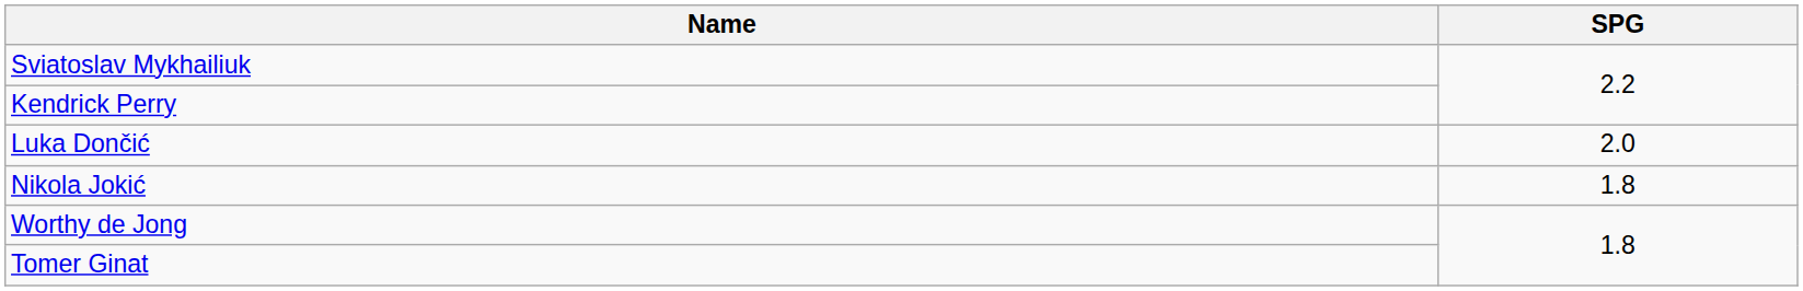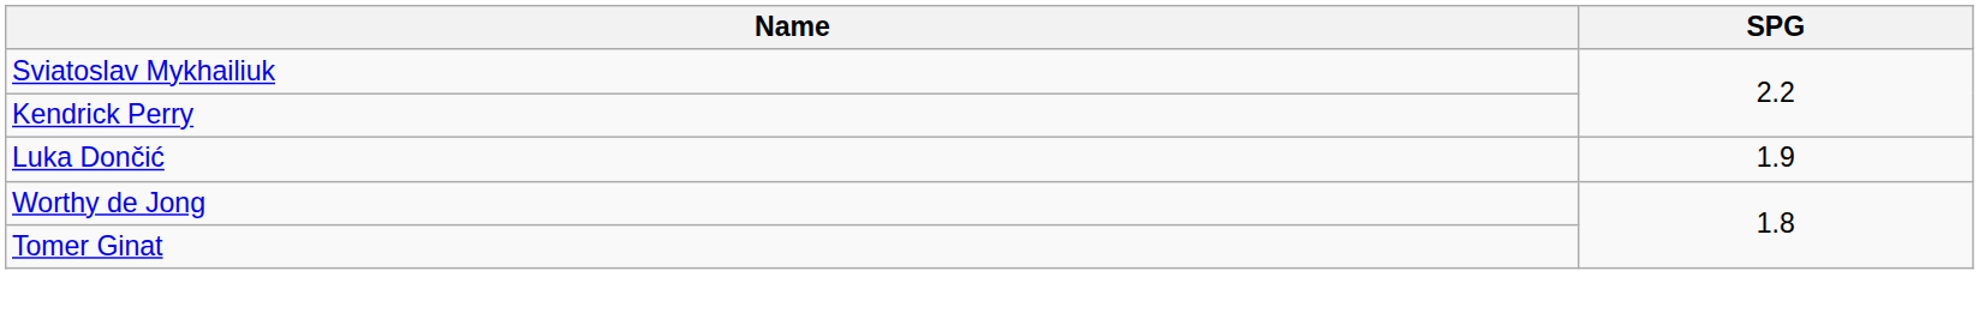 <table class=wikitable width="90%">
 <tr>
 <th width="80%">Name</th>
 <th width="20%">SPG</th>
 </tr>
 <tr>
 <td> <a href='#'>Sviatoslav Mykhailiuk</a></td>
 <td align=center rowspan=2>2.2</td>
 </tr>
 <tr>
 <td> <a href='#'>Kendrick Perry</a></td>
 </tr>
 <tr>
 <td> <a href='#'>Luka Dončić</a></td>
-<td align=center>2.0</td>
-</tr>
-<tr>
-<td> <a href='#'>Nikola Jokić</a></td>
-<td align=center>1.8</td>
+<td align=center>1.9</td>
 </tr>
 <tr>
 <td> <a href='#'>Worthy de Jong</a></td>
 <td align=center rowspan=2>1.8</td>
 </tr>
 <tr>
 <td> <a href='#'>Tomer Ginat</a></td>
 </tr>
 </table>
